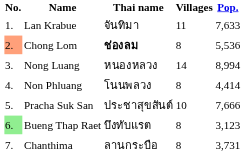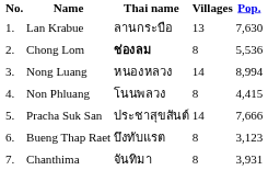 <table>
 <tr>
 <th>No.</th>
 <th>Name</th>
 <th>Thai name</th>
 <th>Villages</th>
 <th><a href='#'>Pop.</a></th>
 </tr>
 <tr>
 <td>1.</td>
 <td>Lan Krabue</td>
-<td>จันทิมา</td>
-<td>11</td>
-<td>7,633</td>
+<td>ลานกระบือ</td>
+<td>13</td>
+<td>7,630</td>
 <td></td>
 </tr>
 <tr>
-<td style="background: lightsalmon;">2.</td>
+<td>2.</td>
 <td>Chong Lom</td>
 <td><strong>ช่องลม</strong></td>
 <td>8</td>
 <td>5,536</td>
 <td></td>
 </tr>
 <tr>
 <td>3.</td>
 <td>Nong Luang</td>
 <td>หนองหลวง</td>
 <td>14</td>
 <td>8,994</td>
 <td></td>
 </tr>
 <tr>
 <td>4.</td>
 <td>Non Phluang</td>
 <td>โนนพลวง</td>
 <td>8</td>
-<td>4,414</td>
+<td>4,415</td>
 <td></td>
 </tr>
 <tr>
 <td>5.</td>
 <td>Pracha Suk San</td>
 <td>ประชาสุขสันต์</td>
-<td>10</td>
+<td>14</td>
 <td>7,666</td>
 <td></td>
 </tr>
 <tr>
-<td style="background: lightgreen;">6.</td>
+<td>6.</td>
 <td>Bueng Thap Raet</td>
 <td>บึงทับแรต</td>
 <td>8</td>
 <td>3,123</td>
 <td></td>
 </tr>
 <tr>
 <td>7.</td>
 <td>Chanthima</td>
-<td>ลานกระบือ</td>
+<td>จันทิมา</td>
 <td>8</td>
-<td>3,731</td>
+<td>3,931</td>
 <td></td>
 </tr>
 </table>
